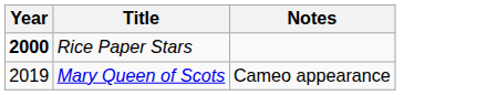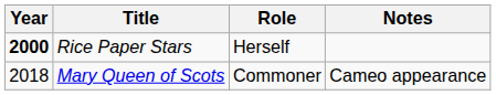 <table class="wikitable">
 <tr>
 <th>Year</th>
 <th>Title</th>
+<th>Role</th>
 <th>Notes</th>
 </tr>
 <tr>
 <td><strong>2000</strong></td>
 <td><em>Rice Paper Stars</em></td>
+<td>Herself</td>
 <td></td>
 </tr>
 <tr>
-<td>2019</td>
+<td>2018</td>
 <td><a href='#'><em>Mary Queen of Scots</em></a></td>
+<td>Commoner</td>
 <td>Cameo appearance</td>
 </tr>
 </table>
